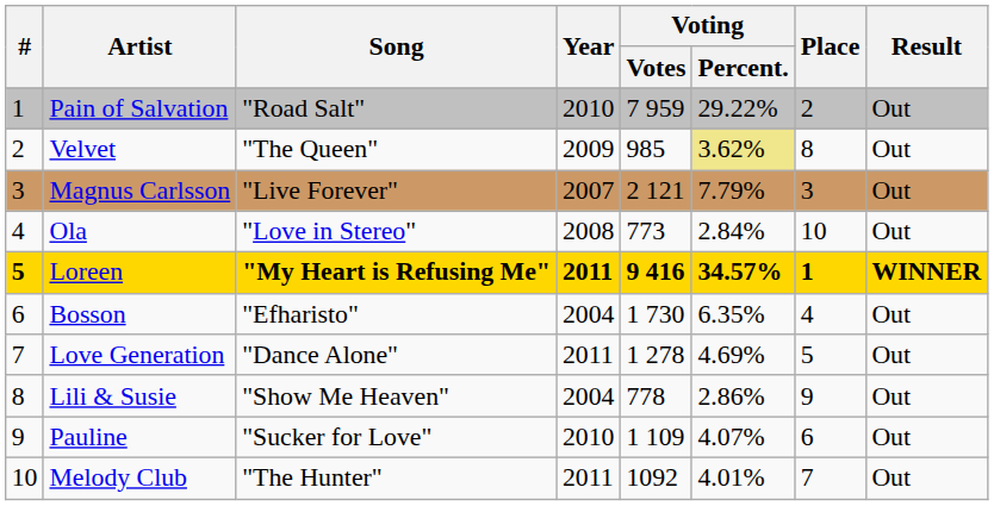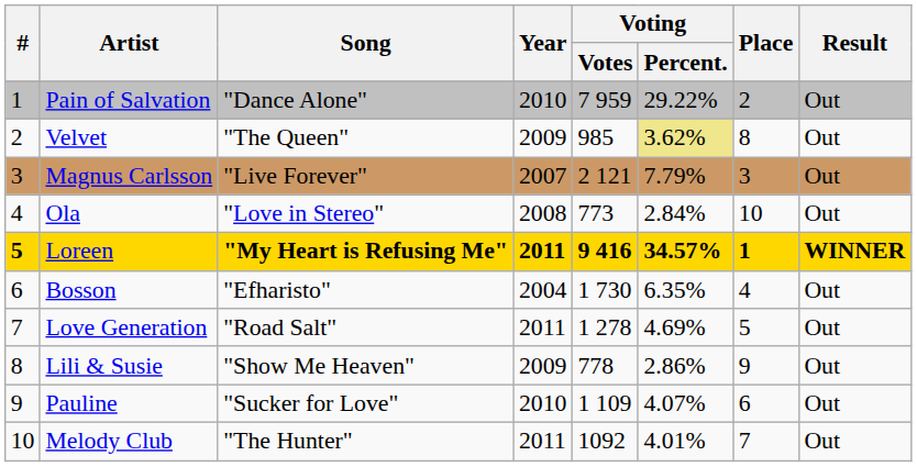 <table class=wikitable>
 <tr>
 <th rowspan="2">#</th>
 <th rowspan="2">Artist</th>
 <th rowspan="2">Song</th>
 <th rowspan="2">Year</th>
 <th colspan="2">Voting</th>
 <th rowspan="2">Place</th>
 <th rowspan="2">Result</th>
 </tr>
 <tr>
 <th>Votes</th>
 <th>Percent.</th>
 </tr>
 <tr style="background:silver">
 <td>1</td>
 <td><a href='#'>Pain of Salvation</a></td>
-<td>"Road Salt"</td>
+<td>"Dance Alone"</td>
 <td>2010</td>
 <td>7 959</td>
 <td>29.22%</td>
 <td>2</td>
 <td>Out</td>
 </tr>
 <tr>
 <td>2</td>
 <td><a href='#'>Velvet</a></td>
 <td>"The Queen"</td>
 <td>2009</td>
 <td>985</td>
 <td style="background: khaki;">3.62%</td>
 <td>8</td>
 <td>Out</td>
 </tr>
 <tr style="background:#cc9966;">
 <td>3</td>
 <td><a href='#'>Magnus Carlsson</a></td>
 <td>"Live Forever"</td>
 <td>2007</td>
 <td>2 121</td>
 <td>7.79%</td>
 <td>3</td>
 <td>Out</td>
 </tr>
 <tr>
 <td>4</td>
 <td><a href='#'>Ola</a></td>
 <td>"<a href='#'>Love in Stereo</a>"</td>
 <td>2008</td>
 <td>773</td>
 <td>2.84%</td>
 <td>10</td>
 <td>Out</td>
 </tr>
 <tr bgcolor="gold">
 <td><strong>5</strong></td>
 <td><a href='#'>Loreen</a></td>
 <td><strong>"My Heart is Refusing Me"</strong></td>
 <td><strong>2011</strong></td>
 <td><strong>9 416</strong></td>
 <td><strong>34.57%</strong></td>
 <td><strong>1</strong></td>
 <td><strong>WINNER</strong></td>
 </tr>
 <tr>
 <td>6</td>
 <td><a href='#'>Bosson</a></td>
 <td>"Efharisto"</td>
 <td>2004</td>
 <td>1 730</td>
 <td>6.35%</td>
 <td>4</td>
 <td>Out</td>
 </tr>
 <tr>
 <td>7</td>
 <td><a href='#'>Love Generation</a></td>
-<td>"Dance Alone"</td>
+<td>"Road Salt"</td>
 <td>2011</td>
 <td>1 278</td>
 <td>4.69%</td>
 <td>5</td>
 <td>Out</td>
 </tr>
 <tr>
 <td>8</td>
 <td><a href='#'>Lili & Susie</a></td>
 <td>"Show Me Heaven"</td>
-<td>2004</td>
+<td>2009</td>
 <td>778</td>
 <td>2.86%</td>
 <td>9</td>
 <td>Out</td>
 </tr>
 <tr>
 <td>9</td>
 <td><a href='#'>Pauline</a></td>
 <td>"Sucker for Love"</td>
 <td>2010</td>
 <td>1 109</td>
 <td>4.07%</td>
 <td>6</td>
 <td>Out</td>
 </tr>
 <tr>
 <td>10</td>
 <td><a href='#'>Melody Club</a></td>
 <td>"The Hunter"</td>
 <td>2011</td>
 <td>1092</td>
 <td>4.01%</td>
 <td>7</td>
 <td>Out</td>
 </tr>
 </table>
